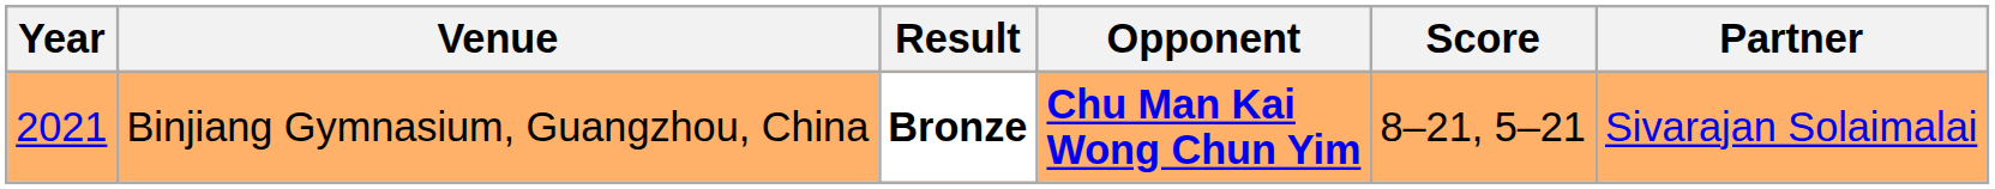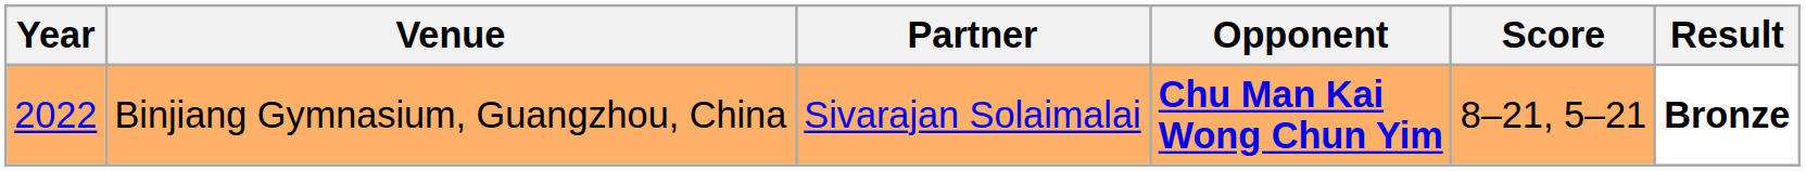 <table class="sortable wikitable" style="font-size: 90%;">
 <tr>
 <th>Year</th>
 <th>Venue</th>
-<th>Result</th>
+<th>Partner</th>
 <th>Opponent</th>
 <th>Score</th>
-<th>Partner</th>
+<th>Result</th>
 </tr>
 <tr style="background:#FFB069">
-<td align="center"><a href='#'>2021</a></td>
+<td align="center"><a href='#'>2022</a></td>
 <td align="left">Binjiang Gymnasium, Guangzhou, China</td>
-<td style="text-align:left; background:white"> <strong>Bronze</strong></td>
+<td align="left"> <a href='#'>Sivarajan Solaimalai</a></td>
 <td align="left"><strong> <a href='#'>Chu Man Kai</a><br> <a href='#'>Wong Chun Yim</a></strong></td>
 <td align="left">8–21, 5–21</td>
-<td align="left"> <a href='#'>Sivarajan Solaimalai</a></td>
+<td style="text-align:left; background:white"> <strong>Bronze</strong></td>
 </tr>
 </table>
